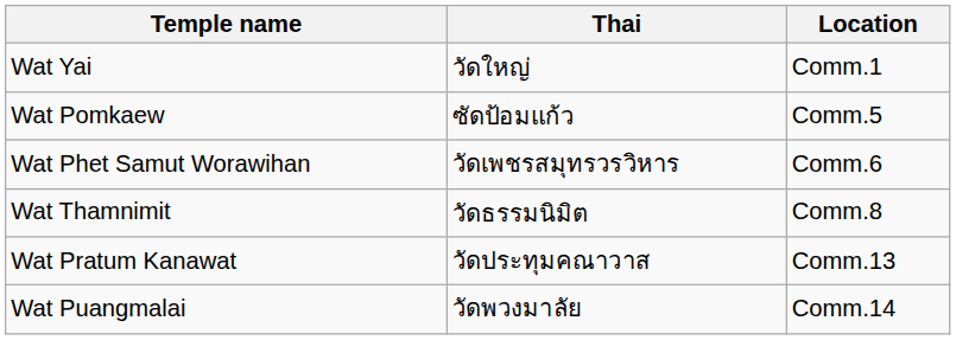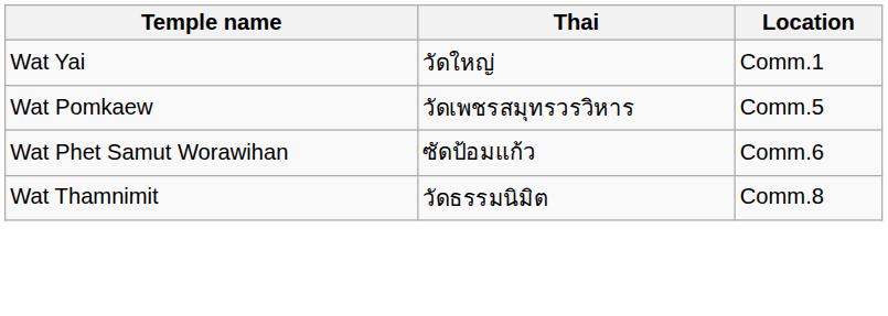 <table class="wikitable" style="width:50%;">
 <tr>
 <th>Temple name</th>
 <th>Thai</th>
 <th>Location</th>
 </tr>
 <tr>
 <td>Wat Yai</td>
 <td>วัดใหญ่</td>
 <td>Comm.1</td>
 </tr>
 <tr>
 <td>Wat Pomkaew</td>
-<td>ซัดป้อมแก้ว</td>
+<td>วัดเพชรสมุทรวรวิหาร</td>
 <td>Comm.5</td>
 </tr>
 <tr>
 <td>Wat Phet Samut Worawihan</td>
-<td>วัดเพชรสมุทรวรวิหาร</td>
+<td>ซัดป้อมแก้ว</td>
 <td>Comm.6</td>
 </tr>
 <tr>
 <td>Wat Thamnimit</td>
 <td>วัดธรรมนิมิต</td>
 <td>Comm.8</td>
 </tr>
-<tr>
-<td>Wat Pratum Kanawat</td>
-<td>วัดประทุมคณาวาส</td>
-<td>Comm.13</td>
-</tr>
-<tr>
-<td>Wat Puangmalai</td>
-<td>วัดพวงมาลัย</td>
-<td>Comm.14</td>
-</tr>
 </table>
